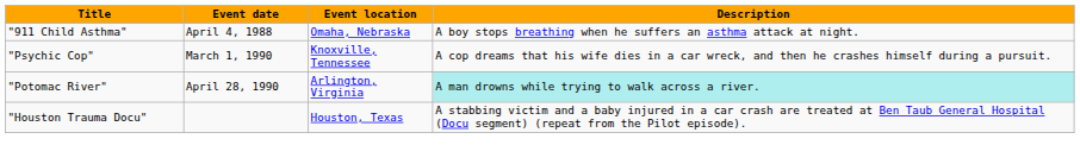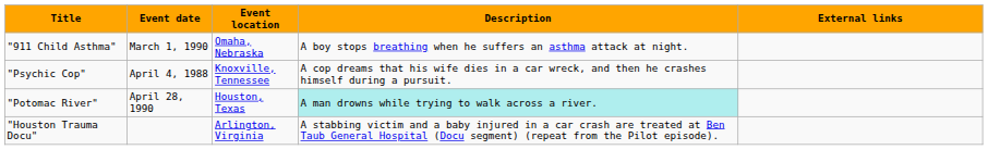 <table class="wikitable" style="width: 100%;">
 <tr>
 <th style="background: #FFA500; color: #000000; width: 10%;">Title</th>
 <th style="background: #FFA500; color: #000000; width: 7%;">Event date</th>
 <th style="background: #FFA500; color: #000000; width: 7%;">Event location</th>
 <th style="background: #FFA500; color: #000000; width: 36%;">Description</th>
+<th style="background: #FFA500; color: #000000; width: 20%;">External links</th>
 </tr>
 <tr>
 <td>"911 Child Asthma"</td>
-<td>April 4, 1988</td>
+<td>March 1, 1990</td>
 <td><a href='#'>Omaha, Nebraska</a></td>
 <td>A boy stops <a href='#'>breathing</a> when he suffers an <a href='#'>asthma</a> attack at night.</td>
+<td></td>
 </tr>
 <tr>
 <td>"Psychic Cop"</td>
-<td>March 1, 1990</td>
+<td>April 4, 1988</td>
 <td><a href='#'>Knoxville, Tennessee</a></td>
 <td>A cop dreams that his wife dies in a car wreck, and then he crashes himself during a pursuit.</td>
+<td></td>
 </tr>
 <tr>
 <td>"Potomac River"</td>
 <td>April 28, 1990</td>
-<td><a href='#'>Arlington, Virginia</a></td>
+<td><a href='#'>Houston, Texas</a></td>
 <td style="background: paleturquoise;">A man drowns while trying to walk across a river.</td>
+<td></td>
 </tr>
 <tr>
 <td>"Houston Trauma Docu"</td>
 <td></td>
-<td><a href='#'>Houston, Texas</a></td>
+<td><a href='#'>Arlington, Virginia</a></td>
 <td>A stabbing victim and a baby injured in a car crash are treated at <a href='#'>Ben Taub General Hospital</a> (<a href='#'>Docu</a> segment) (repeat from the Pilot episode).</td>
+<td></td>
 </tr>
 </table>
